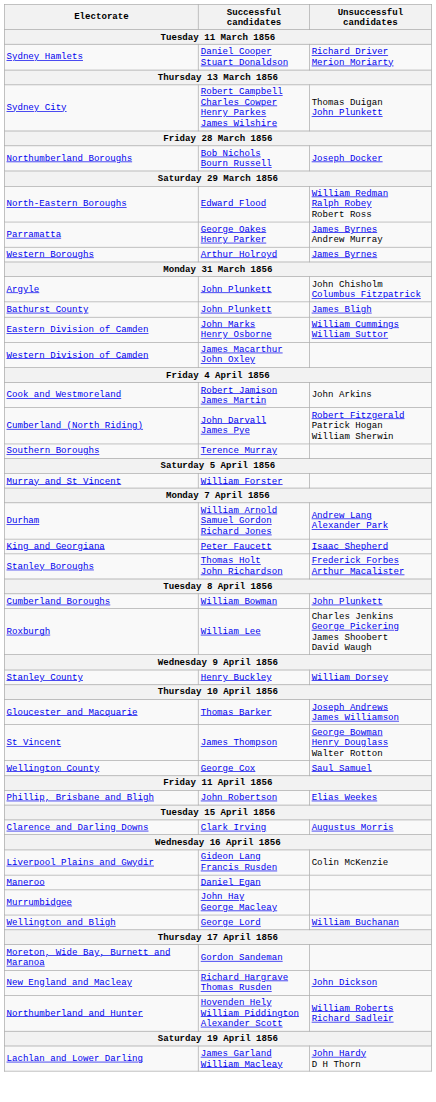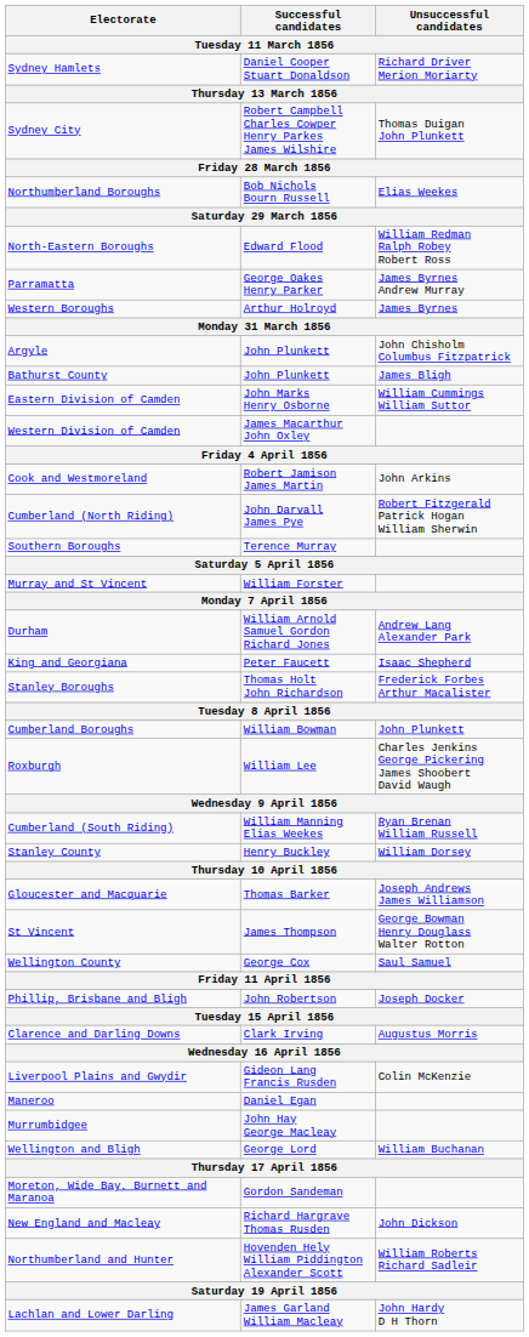 <table class="wikitable">
 <tr>
 <th>Electorate</th>
 <th>Successful candidates</th>
 <th>Unsuccessful candidates</th>
 </tr>
 <tr bgcolor="#cccccc">
 <th colspan=3>Tuesday 11 March 1856</th>
 </tr>
 <tr>
 <td><a href='#'>Sydney Hamlets</a></td>
 <td><a href='#'>Daniel Cooper</a> <br> <a href='#'>Stuart Donaldson</a></td>
 <td><a href='#'>Richard Driver</a> <br> <a href='#'>Merion Moriarty</a></td>
 </tr>
 <tr bgcolor="#cccccc">
 <th colspan=3>Thursday 13 March 1856</th>
 </tr>
 <tr>
 <td><a href='#'>Sydney City</a></td>
 <td><a href='#'>Robert Campbell</a> <br> <a href='#'>Charles Cowper</a> <br> <a href='#'>Henry Parkes</a> <br> <a href='#'>James Wilshire</a></td>
 <td>Thomas Duigan <br> <a href='#'>John Plunkett</a></td>
 </tr>
 <tr bgcolor="#cccccc">
 <th colspan=3>Friday 28 March 1856</th>
 </tr>
 <tr>
 <td><a href='#'>Northumberland Boroughs</a></td>
 <td><a href='#'>Bob Nichols</a> <br> <a href='#'>Bourn Russell</a></td>
-<td><a href='#'>Joseph Docker</a></td>
+<td><a href='#'>Elias Weekes</a></td>
 </tr>
 <tr bgcolor="#cccccc">
 <th colspan=3>Saturday 29 March 1856</th>
 </tr>
 <tr>
 <td><a href='#'>North-Eastern Boroughs</a></td>
 <td><a href='#'>Edward Flood</a></td>
 <td><a href='#'>William Redman</a> <br> <a href='#'>Ralph Robey</a> <br> Robert Ross</td>
 </tr>
 <tr>
 <td><a href='#'>Parramatta</a></td>
 <td><a href='#'>George Oakes</a> <br> <a href='#'>Henry Parker</a></td>
 <td><a href='#'>James Byrnes</a> <br> Andrew Murray</td>
 </tr>
 <tr>
 <td><a href='#'>Western Boroughs</a></td>
 <td><a href='#'>Arthur Holroyd</a></td>
 <td><a href='#'>James Byrnes</a></td>
 </tr>
 <tr bgcolor="#cccccc">
 <th colspan=3>Monday 31 March 1856</th>
 </tr>
 <tr>
 <td><a href='#'>Argyle</a></td>
 <td><a href='#'>John Plunkett</a></td>
 <td>John Chisholm <br> <a href='#'>Columbus Fitzpatrick</a></td>
 </tr>
 <tr>
 <td><a href='#'>Bathurst County</a></td>
 <td><a href='#'>John Plunkett</a></td>
 <td><a href='#'>James Bligh</a></td>
 </tr>
 <tr>
 <td><a href='#'>Eastern Division of Camden</a></td>
 <td><a href='#'>John Marks</a> <br> <a href='#'>Henry Osborne</a></td>
 <td><a href='#'>William Cummings</a> <br> <a href='#'>William Suttor</a></td>
 </tr>
 <tr>
 <td><a href='#'>Western Division of Camden</a></td>
 <td><a href='#'>James Macarthur</a> <br> <a href='#'>John Oxley</a></td>
 <td></td>
 </tr>
 <tr bgcolor="#cccccc">
 <th colspan=3>Friday 4 April 1856</th>
 </tr>
 <tr>
 <td><a href='#'>Cook and Westmoreland</a></td>
 <td><a href='#'>Robert Jamison</a> <br> <a href='#'>James Martin</a></td>
 <td>John Arkins</td>
 </tr>
 <tr>
 <td><a href='#'>Cumberland (North Riding)</a></td>
 <td><a href='#'>John Darvall</a> <br> <a href='#'>James Pye</a></td>
 <td><a href='#'>Robert Fitzgerald</a> <br> Patrick Hogan <br> William Sherwin</td>
 </tr>
 <tr>
 <td><a href='#'>Southern Boroughs</a></td>
 <td><a href='#'>Terence Murray</a></td>
 <td></td>
 </tr>
 <tr bgcolor="#cccccc">
 <th colspan=3>Saturday 5 April 1856</th>
 </tr>
 <tr>
 <td><a href='#'>Murray and St Vincent</a></td>
 <td><a href='#'>William Forster</a></td>
 <td></td>
 </tr>
 <tr bgcolor="#cccccc">
 <th colspan=3>Monday 7 April 1856</th>
 </tr>
 <tr>
 <td><a href='#'>Durham</a></td>
 <td><a href='#'>William Arnold</a> <br> <a href='#'>Samuel Gordon</a> <br> <a href='#'>Richard Jones</a></td>
 <td><a href='#'>Andrew Lang</a> <br> <a href='#'>Alexander Park</a></td>
 </tr>
 <tr>
 <td><a href='#'>King and Georgiana</a></td>
 <td><a href='#'>Peter Faucett</a></td>
 <td><a href='#'>Isaac Shepherd</a></td>
 </tr>
 <tr>
 <td><a href='#'>Stanley Boroughs</a></td>
 <td><a href='#'>Thomas Holt</a> <br> <a href='#'>John Richardson</a></td>
 <td><a href='#'>Frederick Forbes</a> <br> <a href='#'>Arthur Macalister</a></td>
 </tr>
 <tr bgcolor="#cccccc">
 <th colspan=3>Tuesday 8 April 1856</th>
 </tr>
 <tr>
 <td><a href='#'>Cumberland Boroughs</a></td>
 <td><a href='#'>William Bowman</a></td>
 <td><a href='#'>John Plunkett</a></td>
 </tr>
 <tr>
 <td><a href='#'>Roxburgh</a></td>
 <td><a href='#'>William Lee</a></td>
 <td>Charles Jenkins <br> <a href='#'>George Pickering</a> <br> James Shoobert <br> David Waugh</td>
 </tr>
 <tr bgcolor="#cccccc">
 <th colspan=3>Wednesday 9 April 1856</th>
 </tr>
 <tr>
+<td><a href='#'>Cumberland (South Riding)</a></td>
+<td><a href='#'>William Manning</a> <br> <a href='#'>Elias Weekes</a></td>
+<td><a href='#'>Ryan Brenan</a> <br> <a href='#'>William Russell</a></td>
+</tr>
+<tr>
 <td><a href='#'>Stanley County</a></td>
 <td><a href='#'>Henry Buckley</a></td>
 <td><a href='#'>William Dorsey</a></td>
 </tr>
 <tr bgcolor="#cccccc">
 <th colspan=3>Thursday 10 April 1856</th>
 </tr>
 <tr>
 <td><a href='#'>Gloucester and Macquarie</a></td>
 <td><a href='#'>Thomas Barker</a></td>
 <td><a href='#'>Joseph Andrews</a> <br> <a href='#'>James Williamson</a></td>
 </tr>
 <tr>
 <td><a href='#'>St Vincent</a></td>
 <td><a href='#'>James Thompson</a></td>
 <td><a href='#'>George Bowman</a> <br> <a href='#'>Henry Douglass</a> <br> Walter Rotton</td>
 </tr>
 <tr>
 <td><a href='#'>Wellington County</a></td>
 <td><a href='#'>George Cox</a></td>
 <td><a href='#'>Saul Samuel</a></td>
 </tr>
 <tr bgcolor="#cccccc">
 <th colspan=3>Friday 11 April 1856</th>
 </tr>
 <tr>
 <td><a href='#'>Phillip, Brisbane and Bligh</a></td>
 <td><a href='#'>John Robertson</a></td>
-<td><a href='#'>Elias Weekes</a></td>
+<td><a href='#'>Joseph Docker</a></td>
 </tr>
 <tr bgcolor="#cccccc">
 <th colspan=3>Tuesday 15 April 1856</th>
 </tr>
 <tr>
 <td><a href='#'>Clarence and Darling Downs</a></td>
 <td><a href='#'>Clark Irving</a></td>
 <td><a href='#'>Augustus Morris</a></td>
 </tr>
 <tr bgcolor="#cccccc">
 <th colspan=3>Wednesday 16 April 1856</th>
 </tr>
 <tr>
 <td><a href='#'>Liverpool Plains and Gwydir</a></td>
 <td><a href='#'>Gideon Lang</a> <br> <a href='#'>Francis Rusden</a></td>
 <td>Colin McKenzie</td>
 </tr>
 <tr>
 <td><a href='#'>Maneroo</a></td>
 <td><a href='#'>Daniel Egan</a></td>
 <td></td>
 </tr>
 <tr>
 <td><a href='#'>Murrumbidgee</a></td>
 <td><a href='#'>John Hay</a> <br> <a href='#'>George Macleay</a></td>
 <td></td>
 </tr>
 <tr>
 <td><a href='#'>Wellington and Bligh</a></td>
 <td><a href='#'>George Lord</a></td>
 <td><a href='#'>William Buchanan</a></td>
 </tr>
 <tr bgcolor="#cccccc">
 <th colspan=3>Thursday 17 April 1856</th>
 </tr>
 <tr>
 <td><a href='#'>Moreton, Wide Bay, Burnett and Maranoa</a></td>
 <td><a href='#'>Gordon Sandeman</a></td>
 <td></td>
 </tr>
 <tr>
 <td><a href='#'>New England and Macleay</a></td>
 <td><a href='#'>Richard Hargrave</a> <br> <a href='#'>Thomas Rusden</a></td>
 <td><a href='#'>John Dickson</a></td>
 </tr>
 <tr>
 <td><a href='#'>Northumberland and Hunter</a></td>
 <td><a href='#'>Hovenden Hely</a> <br> <a href='#'>William Piddington</a> <br> <a href='#'>Alexander Scott</a></td>
 <td><a href='#'>William Roberts</a> <br> <a href='#'>Richard Sadleir</a></td>
 </tr>
 <tr bgcolor="#cccccc">
 <th colspan=3>Saturday 19 April 1856</th>
 </tr>
 <tr>
 <td><a href='#'>Lachlan and Lower Darling</a></td>
 <td><a href='#'>James Garland</a> <br> <a href='#'>William Macleay</a></td>
 <td><a href='#'>John Hardy</a> <br> D H Thorn</td>
 </tr>
 </table>
